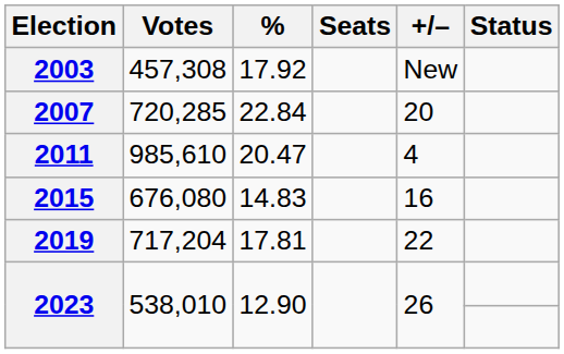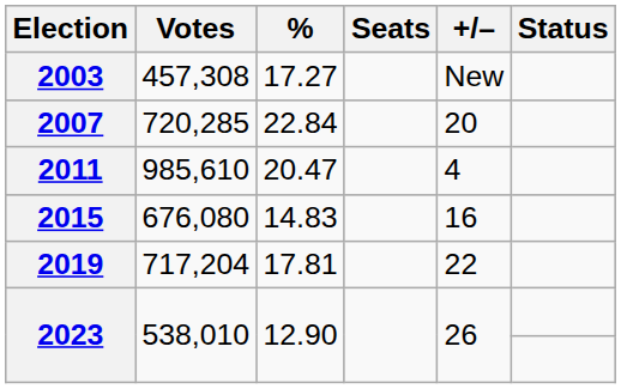 <table class="wikitable" style="text-align:left;">
 <tr>
 <th>Election</th>
 <th>Votes</th>
 <th>%</th>
 <th>Seats</th>
 <th>+/–</th>
 <th>Status</th>
 </tr>
 <tr>
 <th><a href='#'>2003</a></th>
 <td>457,308</td>
-<td>17.92</td>
+<td>17.27</td>
 <td></td>
 <td>New</td>
 <td></td>
 </tr>
 <tr>
 <th><a href='#'>2007</a></th>
 <td>720,285</td>
 <td>22.84</td>
 <td></td>
 <td> 20</td>
 <td></td>
 </tr>
 <tr>
 <th><a href='#'>2011</a></th>
 <td>985,610</td>
 <td>20.47</td>
 <td></td>
 <td> 4</td>
 <td></td>
 </tr>
 <tr>
 <th><a href='#'>2015</a></th>
 <td>676,080</td>
 <td>14.83</td>
 <td></td>
 <td> 16</td>
 <td></td>
 </tr>
 <tr>
 <th><a href='#'>2019</a></th>
 <td>717,204</td>
 <td>17.81</td>
 <td></td>
 <td> 22</td>
 <td></td>
 </tr>
 <tr>
 <th rowspan="2"><a href='#'>2023</a></th>
 <td rowspan="2">538,010</td>
 <td rowspan="2">12.90</td>
 <td rowspan="2"></td>
 <td rowspan="2"> 26</td>
 <td> <br></td>
 </tr>
 <tr>
 <td> <br></td>
 </tr>
 </table>
